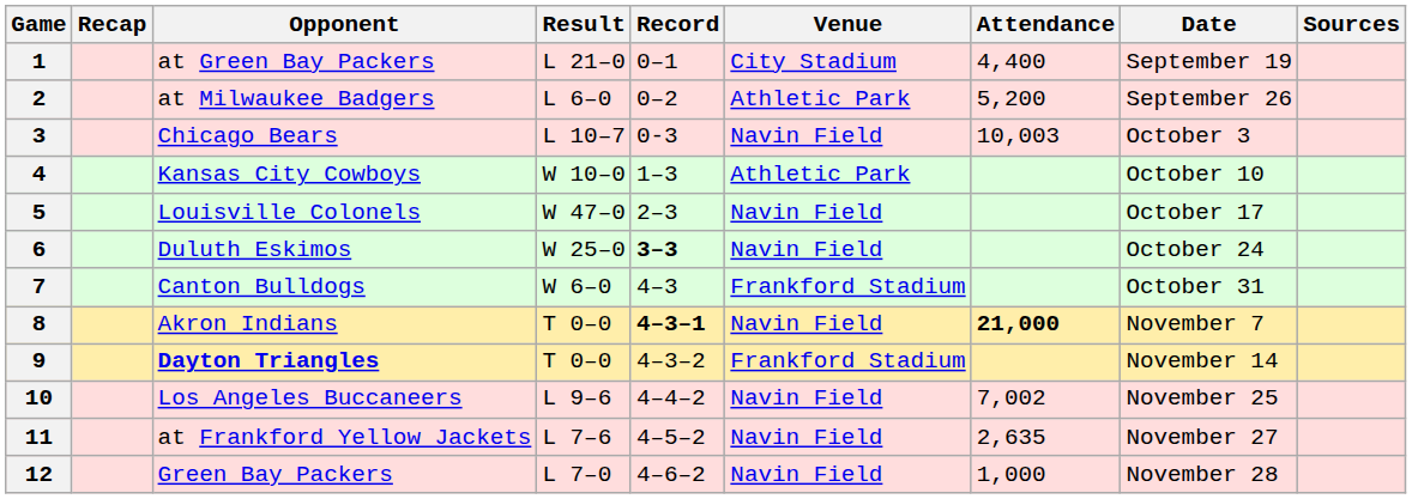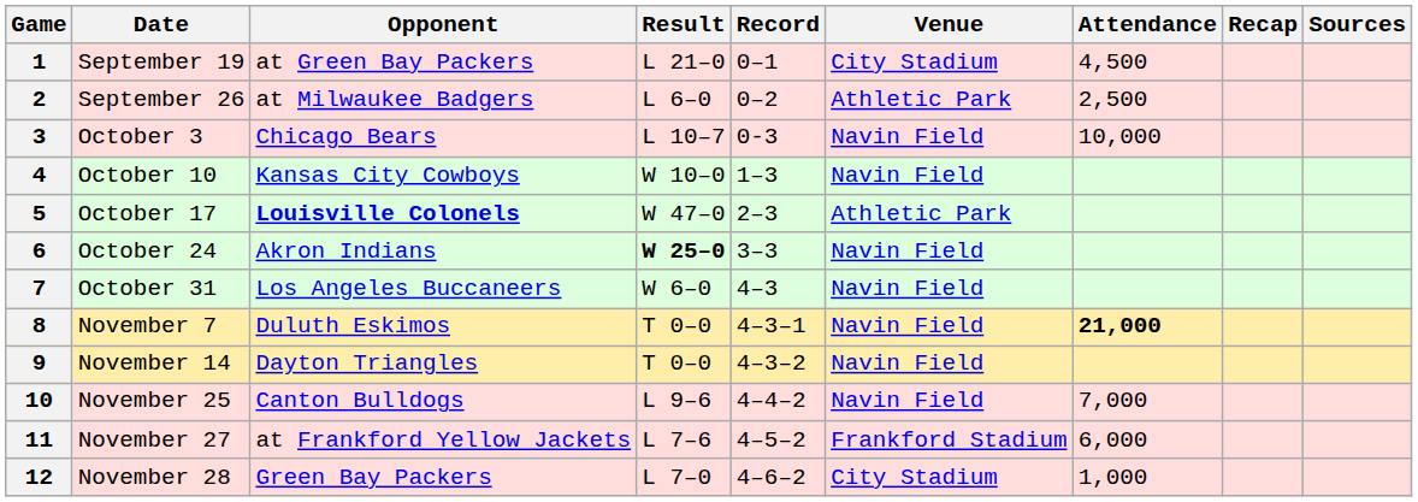 <table class="wikitable">
 <tr>
 <th>Game</th>
-<th>Recap</th>
+<th>Date</th>
 <th>Opponent</th>
 <th>Result</th>
 <th>Record</th>
 <th>Venue</th>
 <th>Attendance</th>
-<th>Date</th>
+<th>Recap</th>
 <th>Sources</th>
 </tr>
 <tr style="background: #ffdddd;">
 <th>1</th>
-<td></td>
+<td>September 19</td>
 <td>at <a href='#'>Green Bay Packers</a></td>
 <td>L 21–0</td>
 <td>0–1</td>
 <td><a href='#'>City Stadium</a></td>
-<td>4,400</td>
-<td>September 19</td>
+<td>4,500</td>
+<td></td>
 <td></td>
 </tr>
 <tr style="background: #ffdddd;">
 <th>2</th>
-<td></td>
+<td>September 26</td>
 <td>at <a href='#'>Milwaukee Badgers</a></td>
 <td>L 6–0</td>
 <td>0–2</td>
 <td><a href='#'>Athletic Park</a></td>
-<td>5,200</td>
-<td>September 26</td>
+<td>2,500</td>
+<td></td>
 <td></td>
 </tr>
 <tr style="background: #ffdddd;">
 <th>3</th>
-<td></td>
+<td>October 3</td>
 <td><a href='#'>Chicago Bears</a></td>
 <td>L 10–7</td>
 <td>0-3</td>
 <td><a href='#'>Navin Field</a></td>
-<td>10,003</td>
-<td>October 3</td>
+<td>10,000</td>
+<td></td>
 <td></td>
 </tr>
 <tr style="background: #ddffdd;">
 <th>4</th>
-<td></td>
+<td>October 10</td>
 <td><a href='#'>Kansas City Cowboys</a></td>
 <td>W 10–0</td>
 <td>1–3</td>
-<td><a href='#'>Athletic Park</a></td>
+<td><a href='#'>Navin Field</a></td>
 <td></td>
-<td>October 10</td>
+<td></td>
 <td></td>
 </tr>
 <tr style="background: #ddffdd;">
 <th>5</th>
-<td></td>
-<td><a href='#'>Louisville Colonels</a></td>
+<td>October 17</td>
+<td><strong><a href='#'>Louisville Colonels</a></strong></td>
 <td>W 47–0</td>
 <td>2–3</td>
-<td><a href='#'>Navin Field</a></td>
+<td><a href='#'>Athletic Park</a></td>
 <td></td>
-<td>October 17</td>
+<td></td>
 <td></td>
 </tr>
 <tr style="background: #ddffdd;">
 <th>6</th>
-<td></td>
-<td><a href='#'>Duluth Eskimos</a></td>
-<td>W 25–0</td>
-<td><strong>3–3</strong></td>
+<td>October 24</td>
+<td><a href='#'>Akron Indians</a></td>
+<td><strong>W 25–0</strong></td>
+<td>3–3</td>
 <td><a href='#'>Navin Field</a></td>
 <td></td>
-<td>October 24</td>
+<td></td>
 <td></td>
 </tr>
 <tr style="background: #ddffdd;">
 <th>7</th>
-<td></td>
-<td><a href='#'>Canton Bulldogs</a></td>
+<td>October 31</td>
+<td><a href='#'>Los Angeles Buccaneers</a></td>
 <td>W 6–0</td>
 <td>4–3</td>
-<td><a href='#'>Frankford Stadium</a></td>
+<td><a href='#'>Navin Field</a></td>
 <td></td>
-<td>October 31</td>
+<td></td>
 <td></td>
 </tr>
 <tr style="background: #ffeeaa;">
 <th>8</th>
-<td></td>
-<td><a href='#'>Akron Indians</a></td>
+<td>November 7</td>
+<td><a href='#'>Duluth Eskimos</a></td>
 <td>T 0–0</td>
-<td><strong>4–3–1</strong></td>
+<td>4–3–1</td>
 <td><a href='#'>Navin Field</a></td>
 <td><strong>21,000</strong></td>
-<td>November 7</td>
+<td></td>
 <td></td>
 </tr>
 <tr style="background: #ffeeaa;">
 <th>9</th>
-<td></td>
-<td><strong><a href='#'>Dayton Triangles</a></strong></td>
+<td>November 14</td>
+<td><a href='#'>Dayton Triangles</a></td>
 <td>T 0–0</td>
 <td>4–3–2</td>
-<td><a href='#'>Frankford Stadium</a></td>
+<td><a href='#'>Navin Field</a></td>
 <td></td>
-<td>November 14</td>
+<td></td>
 <td></td>
 </tr>
 <tr style="background: #ffdddd;">
 <th>10</th>
-<td></td>
-<td><a href='#'>Los Angeles Buccaneers</a></td>
+<td>November 25</td>
+<td><a href='#'>Canton Bulldogs</a></td>
 <td>L 9–6</td>
 <td>4–4–2</td>
 <td><a href='#'>Navin Field</a></td>
-<td>7,002</td>
-<td>November 25</td>
+<td>7,000</td>
+<td></td>
 <td></td>
 </tr>
 <tr style="background: #ffdddd;">
 <th>11</th>
-<td></td>
+<td>November 27</td>
 <td>at <a href='#'>Frankford Yellow Jackets</a></td>
 <td>L 7–6</td>
 <td>4–5–2</td>
-<td><a href='#'>Navin Field</a></td>
-<td>2,635</td>
-<td>November 27</td>
+<td><a href='#'>Frankford Stadium</a></td>
+<td>6,000</td>
+<td></td>
 <td></td>
 </tr>
 <tr style="background: #ffdddd;">
 <th>12</th>
-<td></td>
+<td>November 28</td>
 <td><a href='#'>Green Bay Packers</a></td>
 <td>L 7–0</td>
 <td>4–6–2</td>
-<td><a href='#'>Navin Field</a></td>
+<td><a href='#'>City Stadium</a></td>
 <td>1,000</td>
-<td>November 28</td>
+<td></td>
 <td></td>
 </tr>
 </table>
